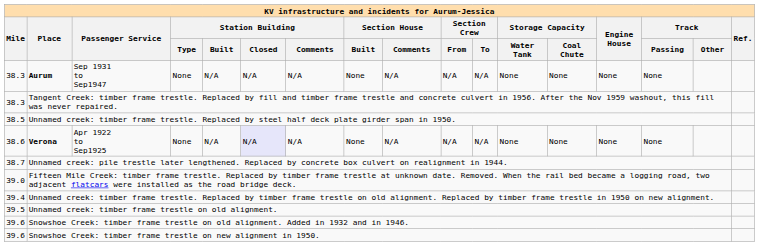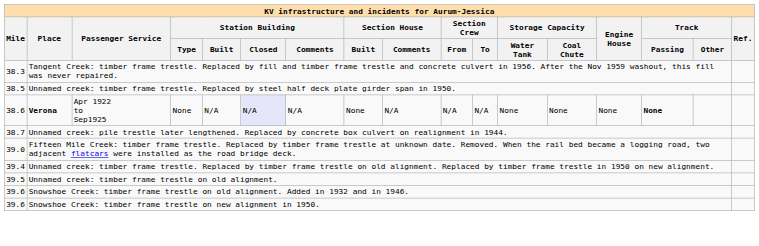 <table class="wikitable">
 <tr>
 <th colspan="17" style="background:#ffdead;">KV infrastructure and incidents for Aurum-Jessica</th>
 </tr>
 <tr>
 <th rowspan=2>Mile<br></th>
 <th rowspan=2>Place</th>
 <th rowspan=2>Passenger Service</th>
 <th colspan=4>Station Building</th>
 <th colspan=2>Section House</th>
 <th colspan=2>Section<br>Crew</th>
 <th colspan=2>Storage Capacity</th>
 <th rowspan=2>Engine<br>House</th>
 <th colspan=2>Track</th>
 <th rowspan=2>Ref.</th>
 </tr>
 <tr>
 <th>Type</th>
 <th>Built</th>
 <th>Closed</th>
 <th>Comments</th>
 <th>Built</th>
 <th>Comments</th>
 <th>From</th>
 <th>To</th>
 <th>Water<br>Tank</th>
 <th>Coal<br>Chute</th>
 <th>Passing</th>
 <th>Other</th>
 </tr>
 <tr>
 <td>38.3</td>
-<td><strong>Aurum</strong></td>
-<td>Sep 1931<br>to<br>Sep1947</td>
-<td>None</td>
-<td>N/A</td>
-<td>N/A</td>
-<td>N/A</td>
-<td>None</td>
-<td>N/A</td>
-<td>N/A</td>
-<td>N/A</td>
-<td>None</td>
-<td>None</td>
-<td>None</td>
-<td>None</td>
-<td></td>
-<td></td>
-</tr>
-<tr>
-<td>38.3</td>
 <td colspan=15>Tangent Creek:  timber frame trestle. Replaced by fill and  timber frame trestle and concrete culvert in 1956. After the Nov 1959 washout, this fill was never repaired.</td>
 <td></td>
 </tr>
 <tr>
 <td>38.5</td>
 <td colspan=15>Unnamed creek:  timber frame trestle. Replaced by  steel half deck plate girder span in 1950.</td>
 <td></td>
 </tr>
 <tr>
 <td>38.6</td>
 <td><strong>Verona</strong></td>
 <td>Apr 1922<br>to<br>Sep1925</td>
 <td>None</td>
 <td>N/A</td>
 <td style="background: lavender;">N/A</td>
 <td>N/A</td>
 <td>None</td>
 <td>N/A</td>
 <td>N/A</td>
 <td>N/A</td>
 <td>None</td>
 <td>None</td>
 <td>None</td>
-<td>None</td>
+<td><strong>None</strong></td>
 <td></td>
 <td></td>
 </tr>
 <tr>
 <td>38.7</td>
 <td colspan=15>Unnamed creek:  pile trestle later lengthened. Replaced by concrete box culvert on realignment in 1944.</td>
 <td></td>
 </tr>
 <tr>
 <td>39.0</td>
 <td colspan=15>Fifteen Mile Creek:  timber frame trestle. Replaced by  timber frame trestle at unknown date. Removed. When the rail bed became a logging road, two adjacent <a href='#'>flatcars</a> were installed as the road bridge deck.</td>
 <td><br></td>
 </tr>
 <tr>
 <td>39.4</td>
 <td colspan=15>Unnamed creek:  timber frame trestle. Replaced by  timber frame trestle on old alignment. Replaced by  timber frame trestle in 1950 on new alignment.</td>
 <td></td>
 </tr>
 <tr>
 <td>39.5</td>
 <td colspan=15>Unnamed creek:  timber frame trestle on old alignment.</td>
 <td></td>
 </tr>
 <tr>
 <td>39.6</td>
 <td colspan=15>Snowshoe Creek:  timber frame trestle on old alignment. Added  in 1932 and  in 1946.</td>
 <td></td>
 </tr>
 <tr>
 <td>39.6</td>
 <td colspan=15>Snowshoe Creek:  timber frame trestle on new alignment in 1950.</td>
 <td></td>
 </tr>
 </table>
